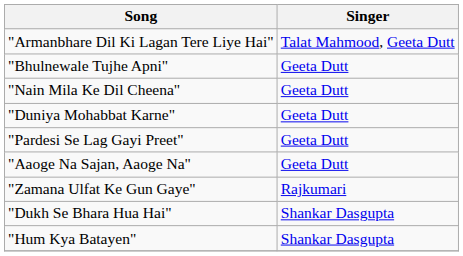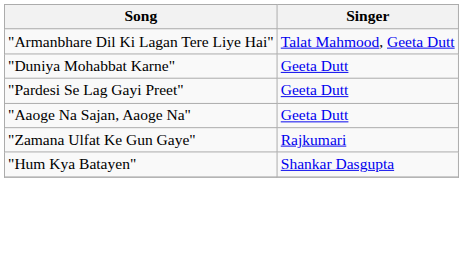 <table class="wikitable">
 <tr>
 <th>Song</th>
 <th>Singer</th>
 </tr>
 <tr>
 <td>"Armanbhare Dil Ki Lagan Tere Liye Hai"</td>
 <td><a href='#'>Talat Mahmood</a>, <a href='#'>Geeta Dutt</a></td>
-</tr>
-<tr>
-<td>"Bhulnewale Tujhe Apni"</td>
-<td><a href='#'>Geeta Dutt</a>    </td>
-</tr>
-<tr>
-<td>"Nain Mila Ke Dil Cheena"</td>
-<td><a href='#'>Geeta Dutt</a>      </td>
 </tr>
 <tr>
 <td>"Duniya Mohabbat Karne"</td>
 <td><a href='#'>Geeta Dutt</a>     </td>
 </tr>
 <tr>
 <td>"Pardesi Se Lag Gayi Preet"</td>
 <td><a href='#'>Geeta Dutt</a></td>
 </tr>
 <tr>
 <td>"Aaoge Na Sajan, Aaoge Na"</td>
 <td><a href='#'>Geeta Dutt</a></td>
 </tr>
 <tr>
 <td>"Zamana Ulfat Ke Gun Gaye"</td>
 <td><a href='#'>Rajkumari</a></td>
 </tr>
 <tr>
-<td>"Dukh Se Bhara Hua Hai"</td>
-<td><a href='#'>Shankar Dasgupta</a></td>
-</tr>
-<tr>
 <td>"Hum Kya Batayen"</td>
 <td><a href='#'>Shankar Dasgupta</a></td>
 </tr>
 <tr>
 </tr>
 </table>
